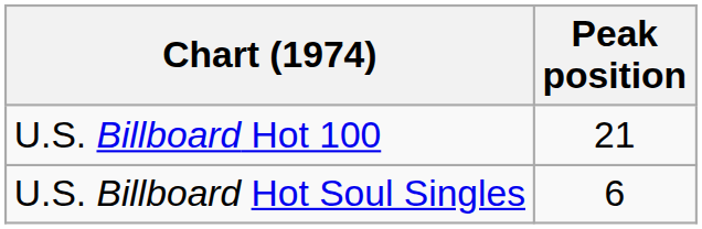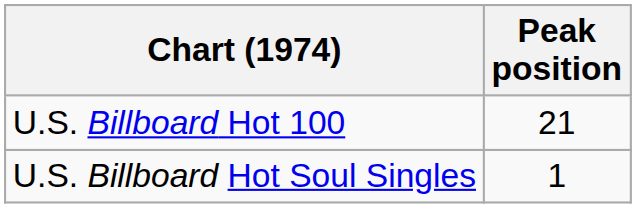 <table class="wikitable">
 <tr>
 <th>Chart (1974)</th>
 <th>Peak<br>position</th>
 </tr>
 <tr>
 <td>U.S. <a href='#'><em>Billboard</em> Hot 100</a></td>
 <td style="text-align:center;">21</td>
 </tr>
 <tr>
 <td>U.S. <em>Billboard</em> <a href='#'>Hot Soul Singles</a></td>
-<td style="text-align:center;">6</td>
+<td style="text-align:center;">1</td>
 </tr>
 </table>
